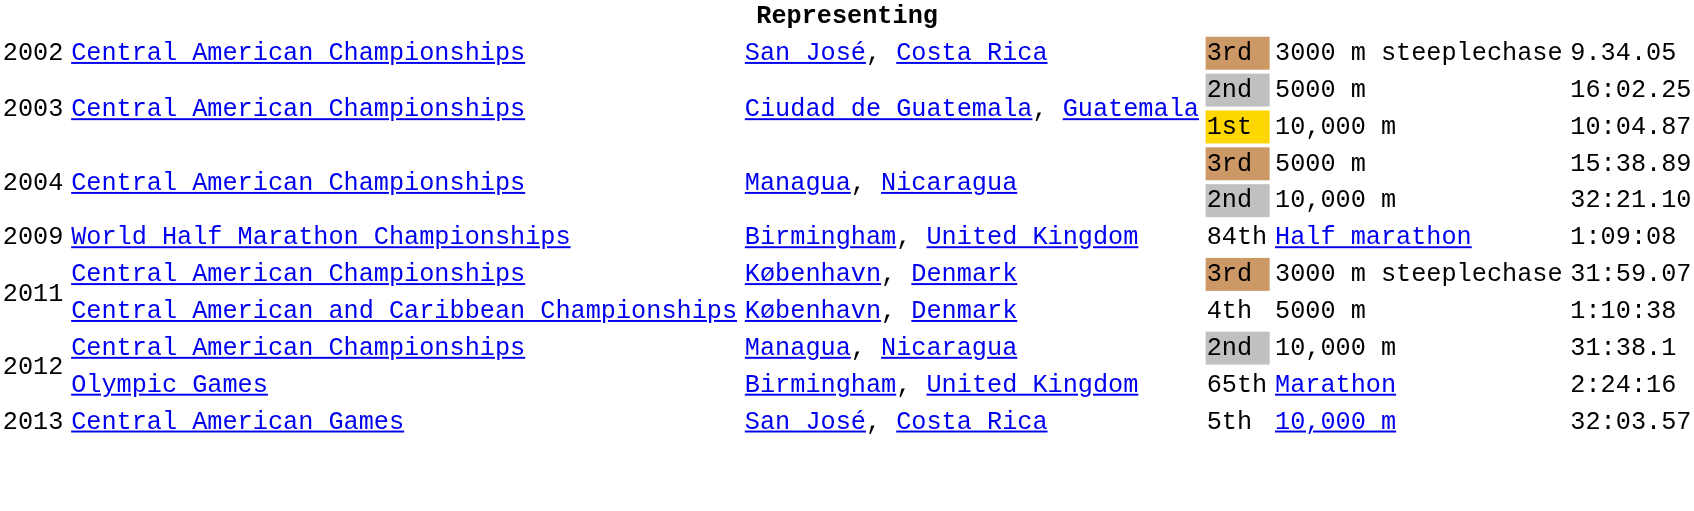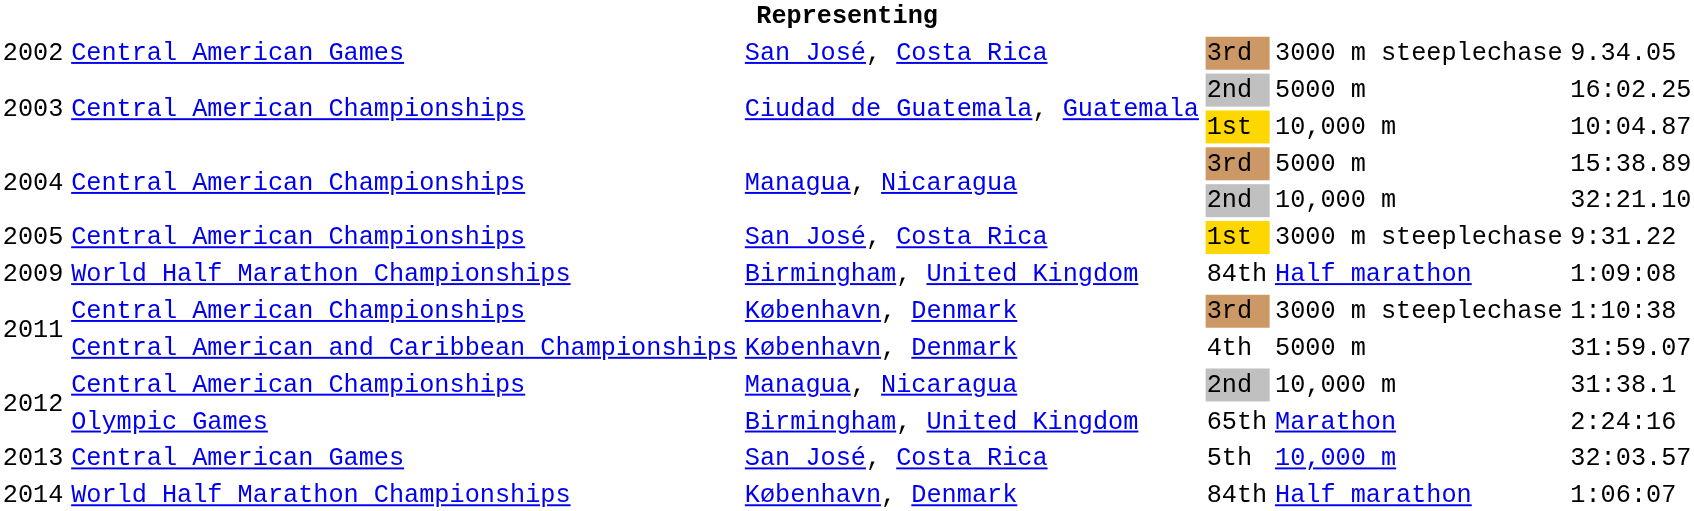 <table>
 <tr>
 <th colspan="6">Representing </th>
 </tr>
 <tr>
 <td>2002</td>
-<td><a href='#'>Central American Championships</a></td>
+<td><a href='#'>Central American Games</a></td>
 <td><a href='#'>San José</a>, <a href='#'>Costa Rica</a></td>
 <td bgcolor=cc9966>3rd</td>
 <td>3000 m steeplechase</td>
 <td>9.34.05</td>
 </tr>
 <tr>
 <td rowspan = "2">2003</td>
 <td rowspan = "2"><a href='#'>Central American Championships</a></td>
 <td rowspan = "2"><a href='#'>Ciudad de Guatemala</a>, <a href='#'>Guatemala</a></td>
 <td bgcolor=silver>2nd</td>
 <td>5000 m</td>
 <td>16:02.25</td>
 </tr>
 <tr>
 <td bgcolor=gold>1st</td>
 <td>10,000 m</td>
 <td>10:04.87</td>
 </tr>
 <tr>
 <td rowspan = "2">2004</td>
 <td rowspan = "2"><a href='#'>Central American Championships</a></td>
 <td rowspan = "2"><a href='#'>Managua</a>, <a href='#'>Nicaragua</a></td>
 <td bgcolor=cc9966>3rd</td>
 <td>5000 m</td>
 <td>15:38.89</td>
 </tr>
 <tr>
 <td bgcolor=silver>2nd</td>
 <td>10,000 m</td>
 <td>32:21.10</td>
 </tr>
 <tr>
+<td>2005</td>
+<td><a href='#'>Central American Championships</a></td>
+<td><a href='#'>San José</a>, <a href='#'>Costa Rica</a></td>
+<td bgcolor=gold>1st</td>
+<td>3000 m steeplechase</td>
+<td>9:31.22</td>
+</tr>
+<tr>
 <td>2009</td>
 <td><a href='#'>World Half Marathon Championships</a></td>
 <td><a href='#'>Birmingham</a>, <a href='#'>United Kingdom</a></td>
 <td>84th</td>
 <td><a href='#'>Half marathon</a></td>
 <td>1:09:08</td>
 </tr>
 <tr>
 <td rowspan=2>2011</td>
 <td><a href='#'>Central American Championships</a></td>
 <td><a href='#'>København</a>, <a href='#'>Denmark</a></td>
 <td bgcolor="cc9966">3rd</td>
 <td>3000 m steeplechase</td>
-<td>31:59.07</td>
+<td>1:10:38</td>
 </tr>
 <tr>
 <td><a href='#'>Central American and Caribbean Championships</a></td>
 <td><a href='#'>København</a>, <a href='#'>Denmark</a></td>
 <td>4th</td>
 <td>5000 m</td>
-<td>1:10:38</td>
+<td>31:59.07</td>
 </tr>
 <tr>
 <td rowspan = "2">2012</td>
 <td><a href='#'>Central American Championships</a></td>
 <td><a href='#'>Managua</a>, <a href='#'>Nicaragua</a></td>
 <td bgcolor=silver>2nd</td>
 <td>10,000 m</td>
 <td>31:38.1</td>
 </tr>
 <tr>
 <td><a href='#'>Olympic Games</a></td>
 <td><a href='#'>Birmingham</a>, <a href='#'>United Kingdom</a></td>
 <td>65th</td>
 <td><a href='#'>Marathon</a></td>
 <td>2:24:16</td>
 </tr>
 <tr>
 <td>2013</td>
 <td><a href='#'>Central American Games</a></td>
 <td><a href='#'>San José</a>, <a href='#'>Costa Rica</a></td>
 <td>5th</td>
 <td><a href='#'>10,000 m</a></td>
 <td>32:03.57</td>
 </tr>
+<tr>
+<td>2014</td>
+<td><a href='#'>World Half Marathon Championships</a></td>
+<td><a href='#'>København</a>, <a href='#'>Denmark</a></td>
+<td>84th</td>
+<td><a href='#'>Half marathon</a></td>
+<td>1:06:07</td>
+</tr>
 </table>
